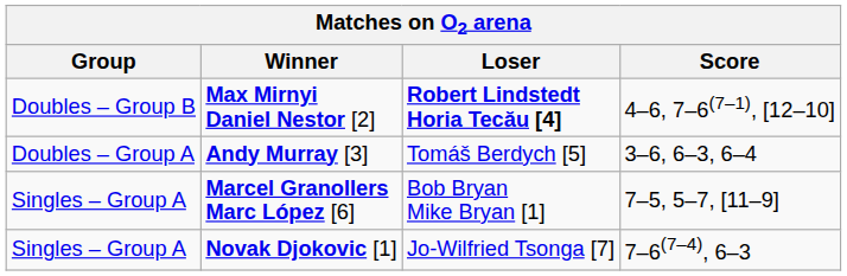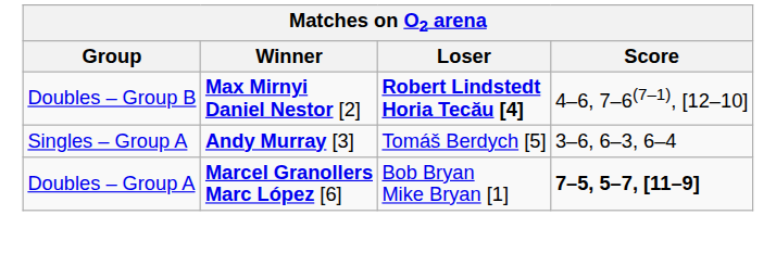 <table class="wikitable collapsible uncollapsed" style="margin: 1em auto;" border=1>
 <tr>
 <th colspan=4><strong>Matches on <a href='#'>O<sub>2</sub> arena</a></strong></th>
 </tr>
 <tr>
 <th>Group</th>
 <th>Winner</th>
 <th>Loser</th>
 <th>Score</th>
 </tr>
 <tr>
 <td><a href='#'>Doubles – Group B</a></td>
 <td> <strong><a href='#'>Max Mirnyi</a></strong> <br>  <strong><a href='#'>Daniel Nestor</a></strong> [2]</td>
 <td><strong> <a href='#'>Robert Lindstedt</a> <br>  <a href='#'>Horia Tecău</a> [4]</strong></td>
 <td>4–6, 7–6<sup>(7–1)</sup>, [12–10]</td>
 </tr>
 <tr>
-<td><a href='#'>Doubles – Group A</a></td>
+<td><a href='#'>Singles – Group A</a></td>
 <td> <strong><a href='#'>Andy Murray</a></strong> [3]</td>
 <td> <a href='#'>Tomáš Berdych</a> [5]</td>
 <td>3–6, 6–3, 6–4</td>
 </tr>
 <tr>
-<td><a href='#'>Singles – Group A</a></td>
+<td><a href='#'>Doubles – Group A</a></td>
 <td> <strong><a href='#'>Marcel Granollers</a></strong> <br>  <strong><a href='#'>Marc López</a></strong> [6]</td>
 <td> <a href='#'>Bob Bryan</a> <br>  <a href='#'>Mike Bryan</a> [1]</td>
-<td>7–5, 5–7, [11–9]</td>
-</tr>
-<tr>
-<td><a href='#'>Singles – Group A</a></td>
-<td> <strong><a href='#'>Novak Djokovic</a></strong> [1]</td>
-<td> <a href='#'>Jo-Wilfried Tsonga</a> [7]</td>
-<td>7–6<sup>(7–4)</sup>, 6–3</td>
+<td><strong>7–5, 5–7, [11–9]</strong></td>
 </tr>
 </table>
